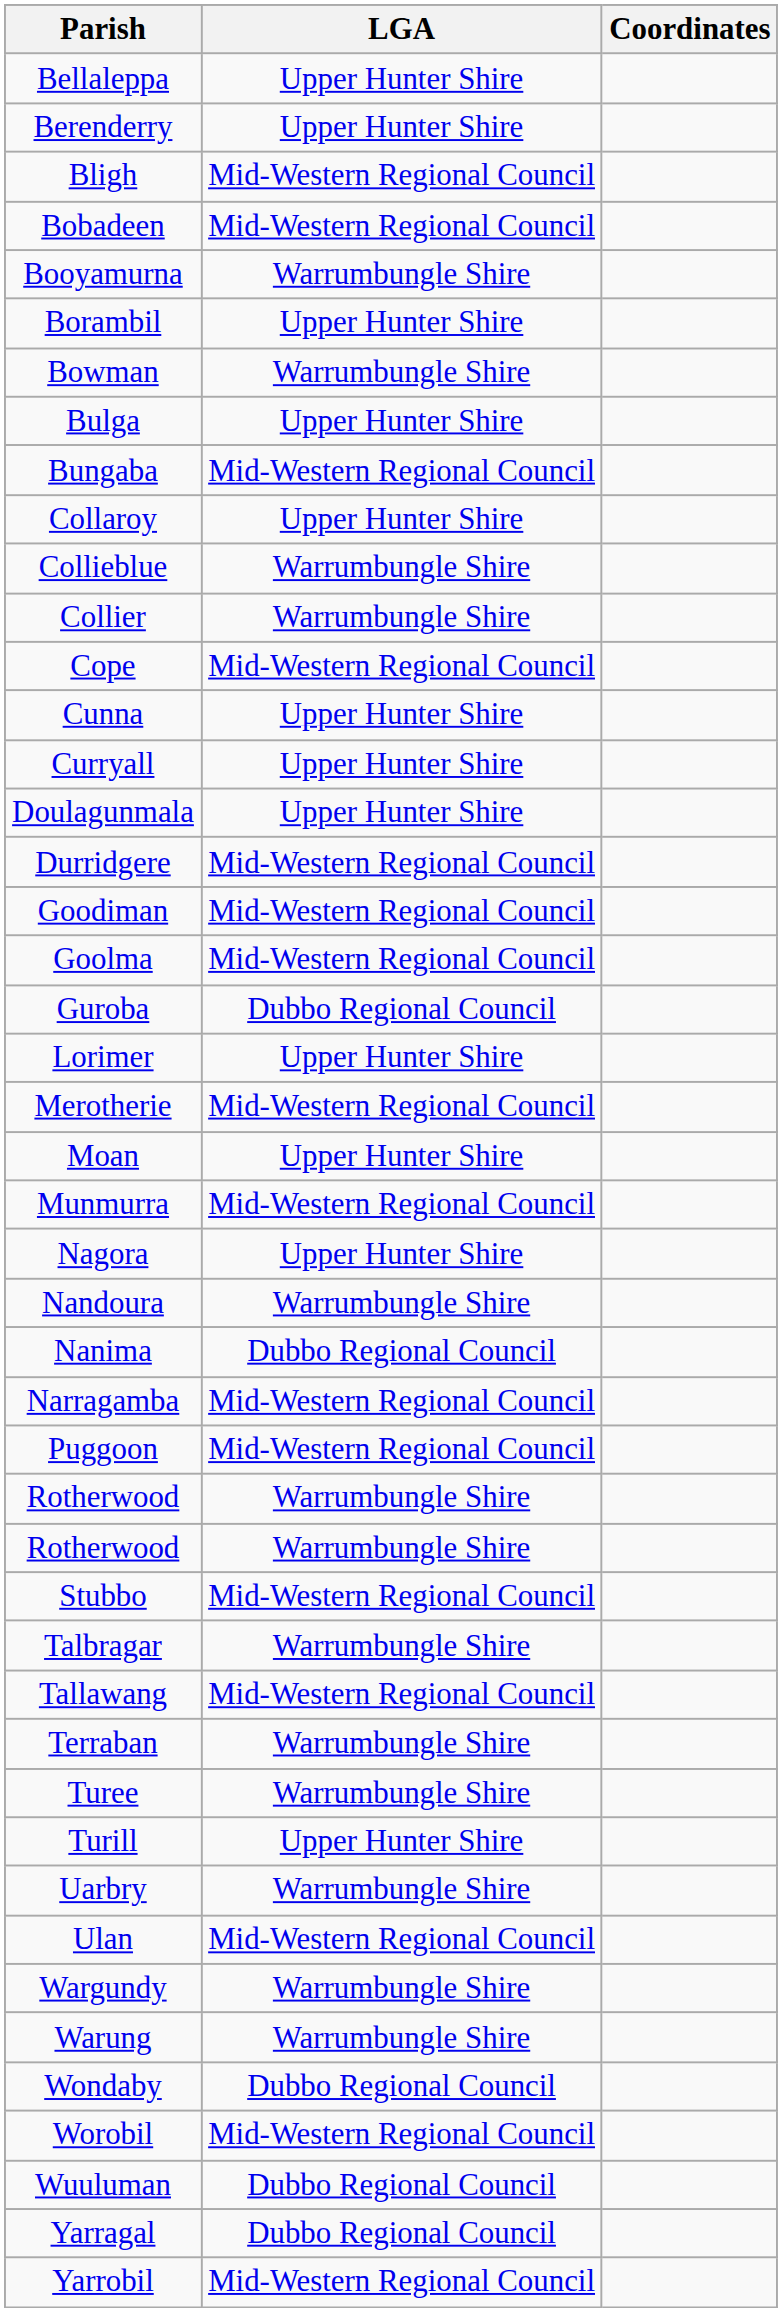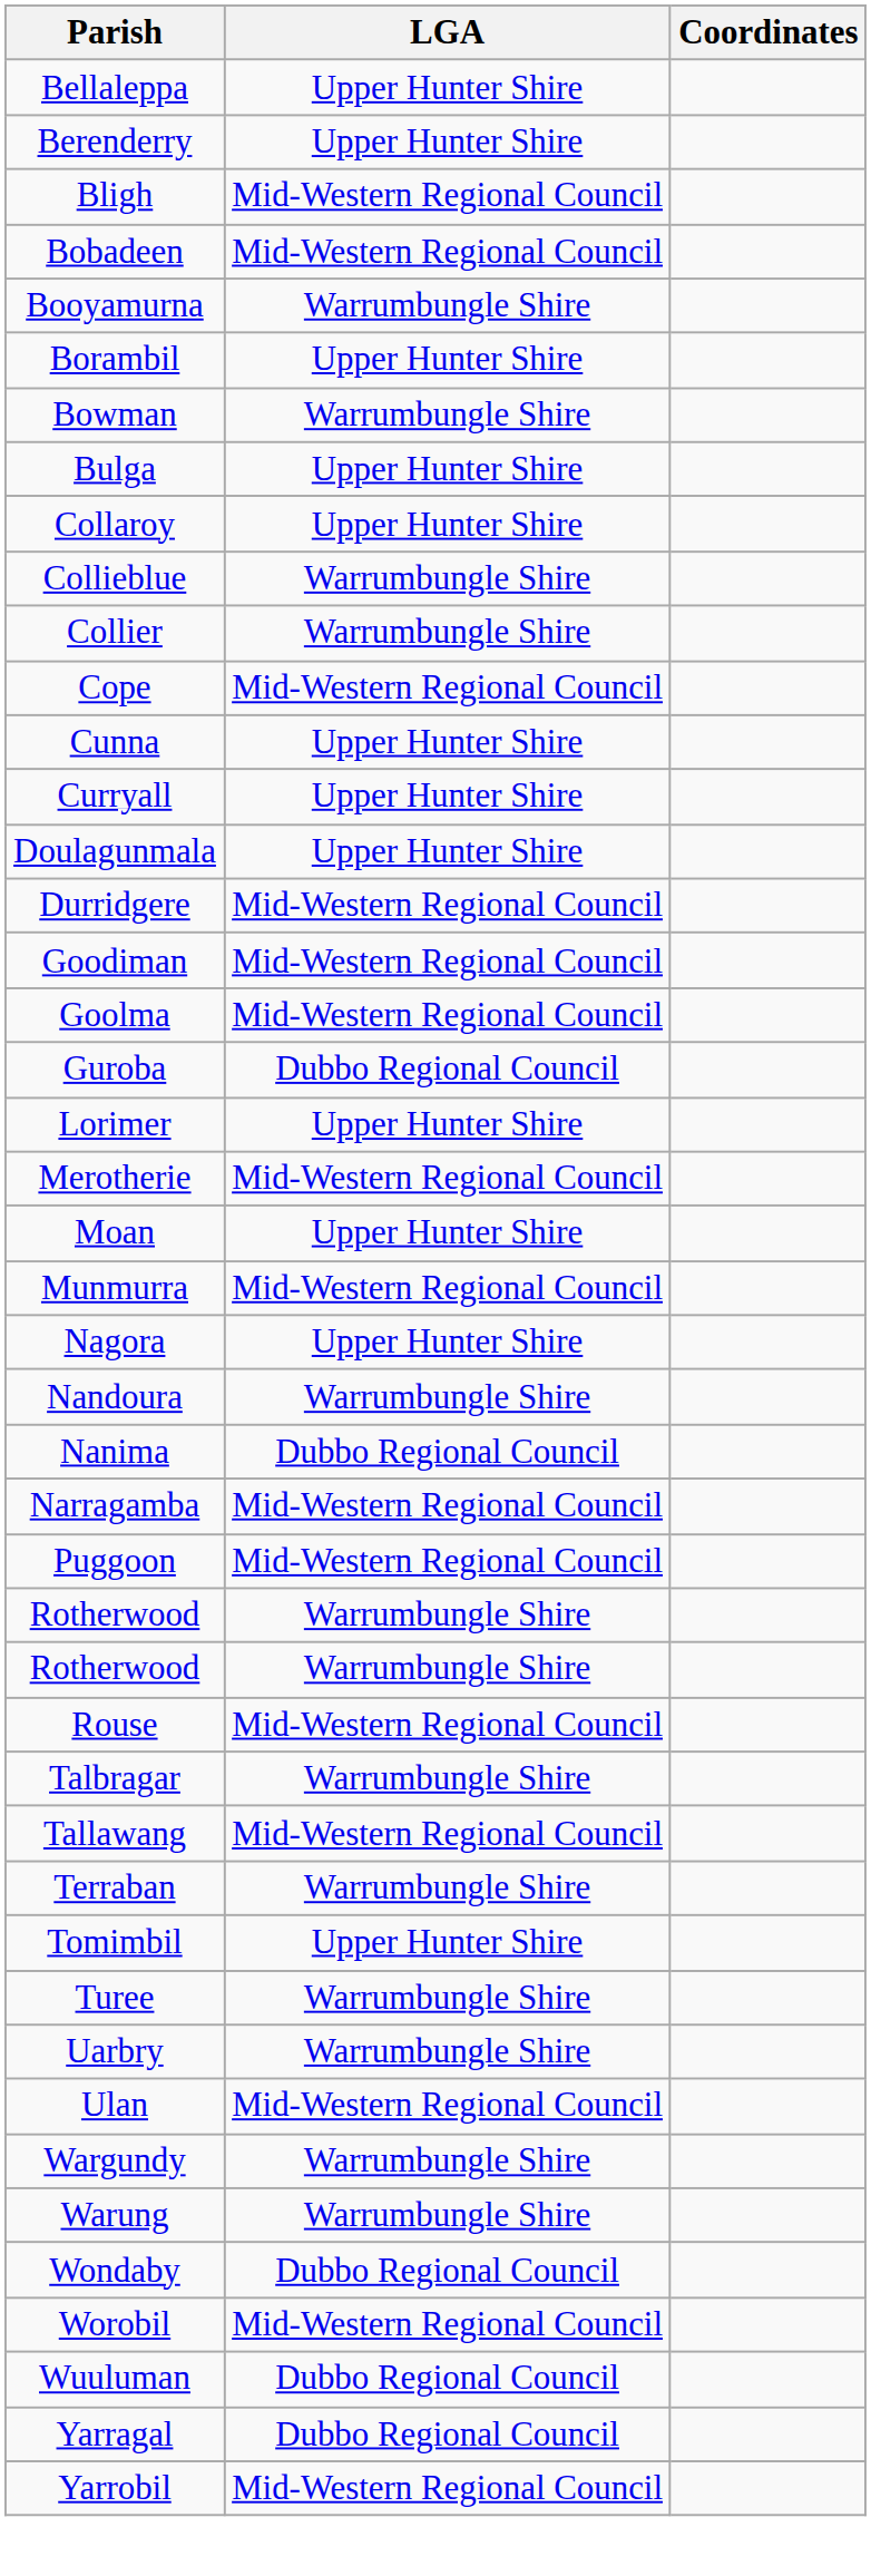 <table class="wikitable" style="text-align:center">
 <tr>
 <th>Parish</th>
 <th>LGA</th>
 <th>Coordinates</th>
 </tr>
 <tr>
 <td><a href='#'>Bellaleppa</a></td>
 <td><a href='#'>Upper Hunter Shire</a></td>
 <td></td>
 </tr>
 <tr>
 <td><a href='#'>Berenderry</a></td>
 <td><a href='#'>Upper Hunter Shire</a></td>
 <td></td>
 </tr>
 <tr>
 <td><a href='#'>Bligh</a></td>
 <td><a href='#'>Mid-Western Regional Council</a></td>
 <td></td>
 </tr>
 <tr>
 <td><a href='#'>Bobadeen</a></td>
 <td><a href='#'>Mid-Western Regional Council</a></td>
 <td></td>
 </tr>
 <tr>
 <td><a href='#'>Booyamurna</a></td>
 <td><a href='#'>Warrumbungle Shire</a></td>
 <td></td>
 </tr>
 <tr>
 <td><a href='#'>Borambil</a></td>
 <td><a href='#'>Upper Hunter Shire</a></td>
 <td></td>
 </tr>
 <tr>
 <td><a href='#'>Bowman</a></td>
 <td><a href='#'>Warrumbungle Shire</a></td>
 <td></td>
 </tr>
 <tr>
 <td><a href='#'>Bulga</a></td>
 <td><a href='#'>Upper Hunter Shire</a></td>
-<td></td>
-</tr>
-<tr>
-<td><a href='#'>Bungaba</a></td>
-<td><a href='#'>Mid-Western Regional Council</a></td>
 <td></td>
 </tr>
 <tr>
 <td><a href='#'>Collaroy</a></td>
 <td><a href='#'>Upper Hunter Shire</a></td>
 <td></td>
 </tr>
 <tr>
 <td><a href='#'>Collieblue</a></td>
 <td><a href='#'>Warrumbungle Shire</a></td>
 <td></td>
 </tr>
 <tr>
 <td><a href='#'>Collier</a></td>
 <td><a href='#'>Warrumbungle Shire</a></td>
 <td></td>
 </tr>
 <tr>
 <td><a href='#'>Cope</a></td>
 <td><a href='#'>Mid-Western Regional Council</a></td>
 <td></td>
 </tr>
 <tr>
 <td><a href='#'>Cunna</a></td>
 <td><a href='#'>Upper Hunter Shire</a></td>
 <td></td>
 </tr>
 <tr>
 <td><a href='#'>Curryall</a></td>
 <td><a href='#'>Upper Hunter Shire</a></td>
 <td></td>
 </tr>
 <tr>
 <td><a href='#'>Doulagunmala</a></td>
 <td><a href='#'>Upper Hunter Shire</a></td>
 <td></td>
 </tr>
 <tr>
 <td><a href='#'>Durridgere</a></td>
 <td><a href='#'>Mid-Western Regional Council</a></td>
 <td></td>
 </tr>
 <tr>
 <td><a href='#'>Goodiman</a></td>
 <td><a href='#'>Mid-Western Regional Council</a></td>
 <td></td>
 </tr>
 <tr>
 <td><a href='#'>Goolma</a></td>
 <td><a href='#'>Mid-Western Regional Council</a></td>
 <td></td>
 </tr>
 <tr>
 <td><a href='#'>Guroba</a></td>
 <td><a href='#'>Dubbo Regional Council</a></td>
 <td></td>
 </tr>
 <tr>
 <td><a href='#'>Lorimer</a></td>
 <td><a href='#'>Upper Hunter Shire</a></td>
 <td></td>
 </tr>
 <tr>
 <td><a href='#'>Merotherie</a></td>
 <td><a href='#'>Mid-Western Regional Council</a></td>
 <td></td>
 </tr>
 <tr>
 <td><a href='#'>Moan</a></td>
 <td><a href='#'>Upper Hunter Shire</a></td>
 <td></td>
 </tr>
 <tr>
 <td><a href='#'>Munmurra</a></td>
 <td><a href='#'>Mid-Western Regional Council</a></td>
 <td></td>
 </tr>
 <tr>
 <td><a href='#'>Nagora</a></td>
 <td><a href='#'>Upper Hunter Shire</a></td>
 <td></td>
 </tr>
 <tr>
 <td><a href='#'>Nandoura</a></td>
 <td><a href='#'>Warrumbungle Shire</a></td>
 <td></td>
 </tr>
 <tr>
 <td><a href='#'>Nanima</a></td>
 <td><a href='#'>Dubbo Regional Council</a></td>
 <td></td>
 </tr>
 <tr>
 <td><a href='#'>Narragamba</a></td>
 <td><a href='#'>Mid-Western Regional Council</a></td>
 <td></td>
 </tr>
 <tr>
 <td><a href='#'>Puggoon</a></td>
 <td><a href='#'>Mid-Western Regional Council</a></td>
 <td></td>
 </tr>
 <tr>
 <td><a href='#'>Rotherwood</a></td>
 <td><a href='#'>Warrumbungle Shire</a></td>
 <td></td>
 </tr>
 <tr>
 <td><a href='#'>Rotherwood</a></td>
 <td><a href='#'>Warrumbungle Shire</a></td>
 <td></td>
 </tr>
 <tr>
-<td><a href='#'>Stubbo</a></td>
+<td><a href='#'>Rouse</a></td>
 <td><a href='#'>Mid-Western Regional Council</a></td>
 <td></td>
 </tr>
 <tr>
 <td><a href='#'>Talbragar</a></td>
 <td><a href='#'>Warrumbungle Shire</a></td>
 <td></td>
 </tr>
 <tr>
 <td><a href='#'>Tallawang</a></td>
 <td><a href='#'>Mid-Western Regional Council</a></td>
 <td></td>
 </tr>
 <tr>
 <td><a href='#'>Terraban</a></td>
 <td><a href='#'>Warrumbungle Shire</a></td>
 <td></td>
 </tr>
 <tr>
-<td><a href='#'>Turee</a></td>
-<td><a href='#'>Warrumbungle Shire</a></td>
+<td><a href='#'>Tomimbil</a></td>
+<td><a href='#'>Upper Hunter Shire</a></td>
 <td></td>
 </tr>
 <tr>
-<td><a href='#'>Turill</a></td>
-<td><a href='#'>Upper Hunter Shire</a></td>
+<td><a href='#'>Turee</a></td>
+<td><a href='#'>Warrumbungle Shire</a></td>
 <td></td>
 </tr>
 <tr>
 <td><a href='#'>Uarbry</a></td>
 <td><a href='#'>Warrumbungle Shire</a></td>
 <td></td>
 </tr>
 <tr>
 <td><a href='#'>Ulan</a></td>
 <td><a href='#'>Mid-Western Regional Council</a></td>
 <td></td>
 </tr>
 <tr>
 <td><a href='#'>Wargundy</a></td>
 <td><a href='#'>Warrumbungle Shire</a></td>
 <td></td>
 </tr>
 <tr>
 <td><a href='#'>Warung</a></td>
 <td><a href='#'>Warrumbungle Shire</a></td>
 <td></td>
 </tr>
 <tr>
 <td><a href='#'>Wondaby</a></td>
 <td><a href='#'>Dubbo Regional Council</a></td>
 <td></td>
 </tr>
 <tr>
 <td><a href='#'>Worobil</a></td>
 <td><a href='#'>Mid-Western Regional Council</a></td>
 <td></td>
 </tr>
 <tr>
 <td><a href='#'>Wuuluman</a></td>
 <td><a href='#'>Dubbo Regional Council</a></td>
 <td></td>
 </tr>
 <tr>
 <td><a href='#'>Yarragal</a></td>
 <td><a href='#'>Dubbo Regional Council</a></td>
 <td></td>
 </tr>
 <tr>
 <td><a href='#'>Yarrobil</a></td>
 <td><a href='#'>Mid-Western Regional Council</a></td>
 <td></td>
 </tr>
 </table>
